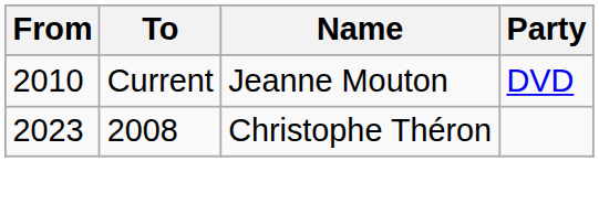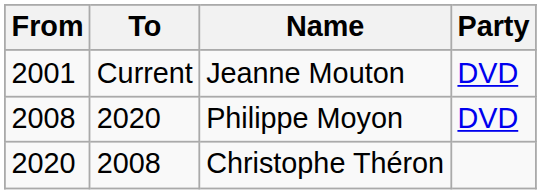 <table class="wikitable">
 <tr>
 <th>From</th>
 <th>To</th>
 <th>Name</th>
 <th>Party</th>
 </tr>
 <tr>
-<td>2010</td>
+<td>2001</td>
 <td>Current</td>
 <td>Jeanne Mouton</td>
 <td><a href='#'>DVD</a></td>
 </tr>
 <tr>
-<td>2023</td>
+<td>2008</td>
+<td>2020</td>
+<td>Philippe Moyon</td>
+<td><a href='#'>DVD</a></td>
+</tr>
+<tr>
+<td>2020</td>
 <td>2008</td>
 <td>Christophe Théron</td>
 <td></td>
 </tr>
 </table>
